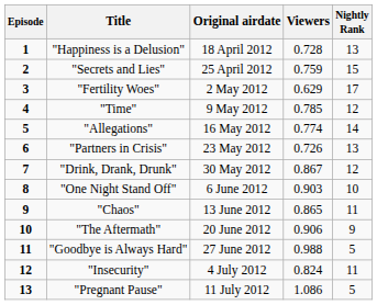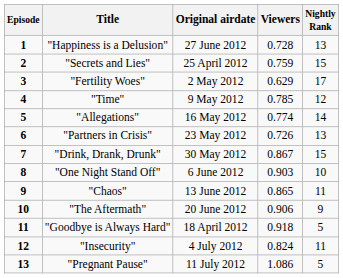 <table class="wikitable sortable">
 <tr>
 <th><strong><small>Episode</small></strong></th>
 <th>Title</th>
 <th>Original airdate</th>
 <th>Viewers</th>
 <th><strong><small>Nightly</small><br><small>Rank</small></strong></th>
 </tr>
 <tr>
 <td style="text-align:center"><strong>1</strong></td>
 <td style="text-align:center">"Happiness is a Delusion"</td>
-<td style="text-align:center">18 April 2012</td>
+<td style="text-align:center">27 June 2012</td>
 <td style="text-align:center">0.728</td>
 <td style="text-align:center">13</td>
 </tr>
 <tr>
 <td style="text-align:center"><strong>2</strong></td>
 <td style="text-align:center">"Secrets and Lies"</td>
 <td style="text-align:center">25 April 2012</td>
 <td style="text-align:center">0.759</td>
 <td style="text-align:center">15</td>
 </tr>
 <tr>
 <td style="text-align:center"><strong>3</strong></td>
 <td style="text-align:center">"Fertility Woes"</td>
 <td style="text-align:center">2 May 2012</td>
 <td style="text-align:center">0.629</td>
 <td style="text-align:center">17</td>
 </tr>
 <tr>
 <td style="text-align:center"><strong>4</strong></td>
 <td style="text-align:center">"Time"</td>
 <td style="text-align:center">9 May 2012</td>
 <td style="text-align:center">0.785</td>
 <td style="text-align:center">12</td>
 </tr>
 <tr>
 <td style="text-align:center"><strong>5</strong></td>
 <td style="text-align:center">"Allegations"</td>
 <td style="text-align:center">16 May 2012</td>
 <td style="text-align:center">0.774</td>
 <td style="text-align:center">14</td>
 </tr>
 <tr>
 <td style="text-align:center"><strong>6</strong></td>
 <td style="text-align:center">"Partners in Crisis"</td>
 <td style="text-align:center">23 May 2012</td>
 <td style="text-align:center">0.726</td>
 <td style="text-align:center">13</td>
 </tr>
 <tr>
 <td style="text-align:center"><strong>7</strong></td>
 <td style="text-align:center">"Drink, Drank, Drunk"</td>
 <td style="text-align:center">30 May 2012</td>
 <td style="text-align:center">0.867</td>
-<td style="text-align:center">12</td>
+<td style="text-align:center">15</td>
 </tr>
 <tr>
 <td style="text-align:center"><strong>8</strong></td>
 <td style="text-align:center">"One Night Stand Off"</td>
 <td style="text-align:center">6 June 2012</td>
 <td style="text-align:center">0.903</td>
 <td style="text-align:center">10</td>
 </tr>
 <tr>
 <td style="text-align:center"><strong>9</strong></td>
 <td style="text-align:center">"Chaos"</td>
 <td style="text-align:center">13 June 2012</td>
 <td style="text-align:center">0.865</td>
 <td style="text-align:center">11</td>
 </tr>
 <tr>
 <td style="text-align:center"><strong>10</strong></td>
 <td style="text-align:center">"The Aftermath"</td>
 <td style="text-align:center">20 June 2012</td>
 <td style="text-align:center">0.906</td>
 <td style="text-align:center">9</td>
 </tr>
 <tr>
 <td style="text-align:center"><strong>11</strong></td>
 <td style="text-align:center">"Goodbye is Always Hard"</td>
-<td style="text-align:center">27 June 2012</td>
-<td style="text-align:center">0.988</td>
+<td style="text-align:center">18 April 2012</td>
+<td style="text-align:center">0.918</td>
 <td style="text-align:center">5</td>
 </tr>
 <tr>
 <td style="text-align:center"><strong>12</strong></td>
 <td style="text-align:center">"Insecurity"</td>
 <td style="text-align:center">4 July 2012</td>
 <td style="text-align:center">0.824</td>
 <td style="text-align:center">11</td>
 </tr>
 <tr>
 <td style="text-align:center"><strong>13</strong></td>
 <td style="text-align:center">"Pregnant Pause"</td>
 <td style="text-align:center">11 July 2012</td>
 <td style="text-align:center">1.086</td>
 <td style="text-align:center">5</td>
 </tr>
 </table>
